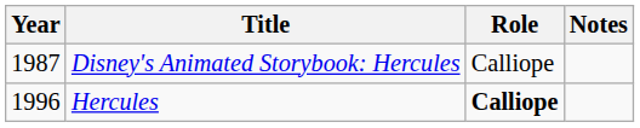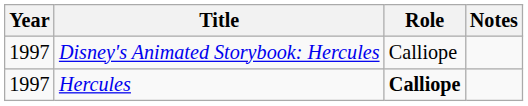 <table class="wikitable">
 <tr>
 <th>Year</th>
 <th>Title</th>
 <th>Role</th>
 <th>Notes</th>
 </tr>
 <tr>
-<td>1987</td>
+<td>1997</td>
 <td><em><a href='#'>Disney's Animated Storybook: Hercules</a></em></td>
 <td>Calliope</td>
 <td></td>
 </tr>
 <tr>
-<td>1996</td>
+<td>1997</td>
 <td><em><a href='#'>Hercules</a></em></td>
 <td><strong>Calliope</strong></td>
 <td></td>
 </tr>
 </table>
